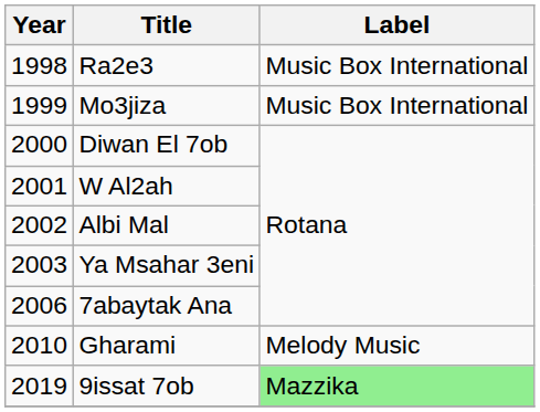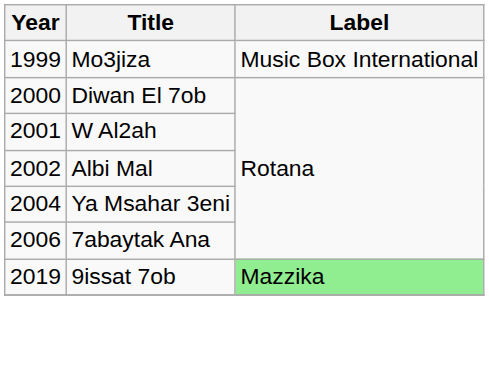 <table class="wikitable sortable" border="2">
 <tr>
 <th scope="col">Year</th>
 <th scope="col">Title</th>
 <th scope="col">Label</th>
-</tr>
-<tr>
-<td>1998</td>
-<td>Ra2e3</td>
-<td>Music Box International</td>
 </tr>
 <tr>
 <td>1999</td>
 <td>Mo3jiza</td>
 <td>Music Box International</td>
 </tr>
 <tr>
 <td>2000</td>
 <td>Diwan El 7ob</td>
 <td rowspan="5">Rotana</td>
 </tr>
 <tr>
 <td>2001</td>
 <td>W Al2ah</td>
 </tr>
 <tr>
 <td>2002</td>
 <td>Albi Mal</td>
 </tr>
 <tr>
-<td>2003</td>
+<td>2004</td>
 <td>Ya Msahar 3eni</td>
 </tr>
 <tr>
 <td>2006</td>
 <td>7abaytak Ana</td>
-</tr>
-<tr>
-<td>2010</td>
-<td>Gharami</td>
-<td>Melody Music</td>
 </tr>
 <tr>
 <td>2019</td>
 <td>9issat 7ob</td>
 <td style="background: lightgreen;">Mazzika</td>
 </tr>
 <tr>
 </tr>
 </table>
